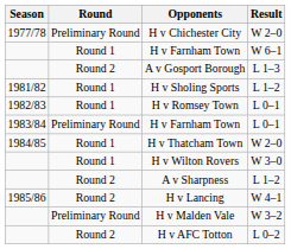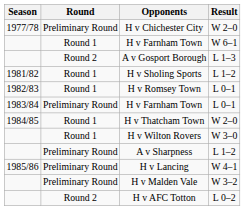 <table class="wikitable collapsible collapsed" style=text-align:center>
 <tr>
 <th>Season</th>
 <th>Round</th>
 <th>Opponents</th>
 <th>Result</th>
 </tr>
 <tr>
 <td>1977/78</td>
 <td>Preliminary Round</td>
 <td>H v Chichester City</td>
 <td>W 2–0</td>
 </tr>
 <tr>
 <td></td>
 <td>Round 1</td>
 <td>H v Farnham Town</td>
 <td>W 6–1</td>
 </tr>
 <tr>
 <td></td>
 <td>Round 2</td>
 <td>A v Gosport Borough</td>
 <td>L 1–3</td>
 </tr>
 <tr>
 <td>1981/82</td>
 <td>Round 1</td>
 <td>H v Sholing Sports</td>
 <td>L 1–2</td>
 </tr>
 <tr>
 <td>1982/83</td>
 <td>Round 1</td>
 <td>H v Romsey Town</td>
 <td>L 0–1</td>
 </tr>
 <tr>
 <td>1983/84</td>
 <td>Preliminary Round</td>
 <td>H v Farnham Town</td>
 <td>L 0–1</td>
 </tr>
 <tr>
 <td>1984/85</td>
 <td>Round 1</td>
 <td>H v Thatcham Town</td>
 <td>W 2–0</td>
 </tr>
 <tr>
 <td></td>
 <td>Round 1</td>
 <td>H v Wilton Rovers</td>
 <td>W 3–0</td>
 </tr>
 <tr>
 <td></td>
-<td>Round 2</td>
+<td>Preliminary Round</td>
 <td>A v Sharpness</td>
 <td>L 1–2</td>
 </tr>
 <tr>
 <td>1985/86</td>
-<td>Round 2</td>
+<td>Preliminary Round</td>
 <td>H v Lancing</td>
 <td>W 4–1</td>
 </tr>
 <tr>
 <td></td>
 <td>Preliminary Round</td>
 <td>H v Malden Vale</td>
 <td>W 3–2</td>
 </tr>
 <tr>
 <td></td>
 <td>Round 2</td>
 <td>H v AFC Totton</td>
 <td>L 0–2</td>
 </tr>
 </table>
